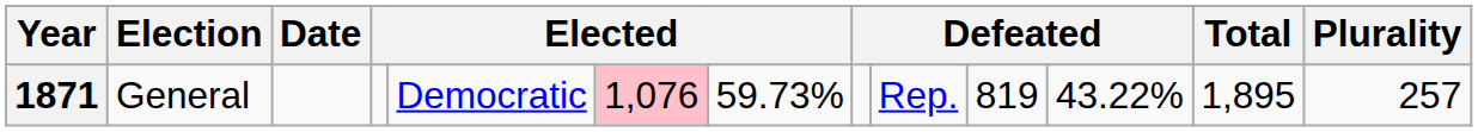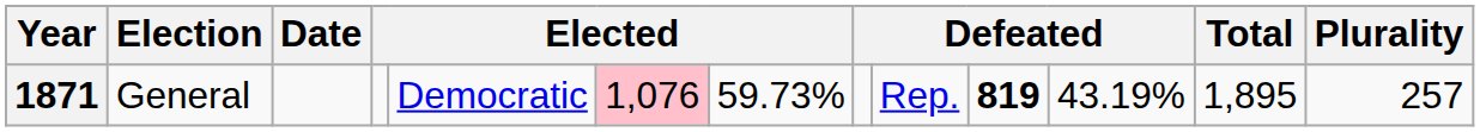 <table class=wikitable>
 <tr>
 <th>Year</th>
 <th>Election</th>
 <th>Date</th>
 <th ! colspan="4">Elected</th>
 <th ! colspan="4">Defeated</th>
 <th>Total</th>
 <th>Plurality</th>
 </tr>
 <tr>
 <th valign="top">1871</th>
 <td valign="top">General</td>
 <td valign="top"></td>
 <td valign="top"></td>
 <td valign="top" ><a href='#'>Democratic</a></td>
 <td valign="top" align="right" style="background: pink;">1,076</td>
 <td valign="top" align="right">59.73%</td>
 <td valign="top"></td>
 <td valign="top" ><a href='#'>Rep.</a></td>
-<td valign="top" align="right">819</td>
-<td valign="top" align="right">43.22%</td>
+<td valign="top" align="right"><strong>819</strong></td>
+<td valign="top" align="right">43.19%</td>
 <td valign="top" align="right">1,895</td>
 <td valign="top" align="right">257</td>
 </tr>
 </table>
